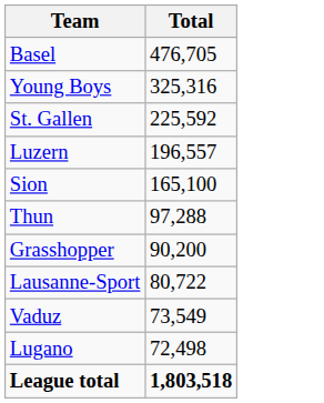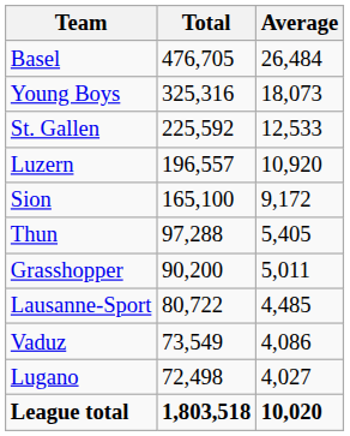 <table class="wikitable sortable" style="text-align: left; font-size:100%">
 <tr>
 <th>Team</th>
 <th>Total</th>
+<th>Average</th>
 </tr>
 <tr>
 <td><a href='#'>Basel</a></td>
 <td>476,705</td>
+<td>26,484</td>
 </tr>
 <tr>
 <td><a href='#'>Young Boys</a></td>
 <td>325,316</td>
+<td>18,073</td>
 </tr>
 <tr>
 <td><a href='#'>St. Gallen</a></td>
 <td>225,592</td>
+<td>12,533</td>
 </tr>
 <tr>
 <td><a href='#'>Luzern</a></td>
 <td>196,557</td>
+<td>10,920</td>
 </tr>
 <tr>
 <td><a href='#'>Sion</a></td>
 <td>165,100</td>
+<td>9,172</td>
 </tr>
 <tr>
 <td><a href='#'>Thun</a></td>
 <td>97,288</td>
+<td>5,405</td>
 </tr>
 <tr>
 <td><a href='#'>Grasshopper</a></td>
 <td>90,200</td>
+<td>5,011</td>
 </tr>
 <tr>
 <td><a href='#'>Lausanne-Sport</a></td>
 <td>80,722</td>
+<td>4,485</td>
 </tr>
 <tr>
 <td><a href='#'>Vaduz</a></td>
 <td>73,549</td>
+<td>4,086</td>
 </tr>
 <tr>
 <td><a href='#'>Lugano</a></td>
 <td>72,498</td>
+<td>4,027</td>
 </tr>
 <tr>
 <td><strong>League total</strong></td>
 <td><strong>1,803,518</strong></td>
+<td><strong>10,020</strong></td>
 </tr>
 </table>
